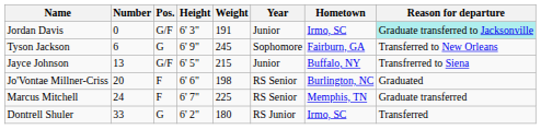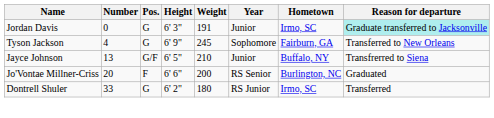 <table class="wikitable sortable" border="1">
 <tr>
 <th>Name</th>
 <th>Number</th>
 <th>Pos.</th>
 <th>Height</th>
 <th>Weight</th>
 <th>Year</th>
 <th>Hometown</th>
 <th class="unsortable">Reason for departure</th>
 </tr>
 <tr>
 <td>Jordan Davis</td>
 <td>0</td>
-<td>G/F</td>
+<td>G</td>
 <td>6' 3"</td>
 <td>191</td>
 <td>Junior</td>
 <td><a href='#'>Irmo, SC</a></td>
 <td style="background: paleturquoise;">Graduate transferred to <a href='#'>Jacksonville</a></td>
 </tr>
 <tr>
 <td>Tyson Jackson</td>
-<td>6</td>
+<td>4</td>
 <td>G</td>
 <td>6' 9"</td>
 <td>245</td>
 <td>Sophomore</td>
 <td><a href='#'>Fairburn, GA</a></td>
 <td>Transferred to <a href='#'>New Orleans</a></td>
 </tr>
 <tr>
 <td>Jayce Johnson</td>
 <td>13</td>
 <td>G/F</td>
 <td>6' 5"</td>
-<td>215</td>
+<td>210</td>
 <td>Junior</td>
 <td><a href='#'>Buffalo, NY</a></td>
 <td>Transfrerred to <a href='#'>Siena</a></td>
 </tr>
 <tr>
 <td>Jo'Vontae Millner-Criss</td>
 <td>20</td>
 <td>F</td>
 <td>6' 6"</td>
-<td>198</td>
+<td>200</td>
 <td>RS Senior</td>
 <td><a href='#'>Burlington, NC</a></td>
 <td>Graduated</td>
-</tr>
-<tr>
-<td>Marcus Mitchell</td>
-<td>24</td>
-<td>F</td>
-<td>6' 7"</td>
-<td>225</td>
-<td>RS Senior</td>
-<td><a href='#'>Memphis, TN</a></td>
-<td>Graduate transferred</td>
 </tr>
 <tr>
 <td>Dontrell Shuler</td>
 <td>33</td>
 <td>G</td>
 <td>6' 2"</td>
 <td>180</td>
 <td>RS Junior</td>
 <td><a href='#'>Irmo, SC</a></td>
 <td>Transferred</td>
 </tr>
 </table>
